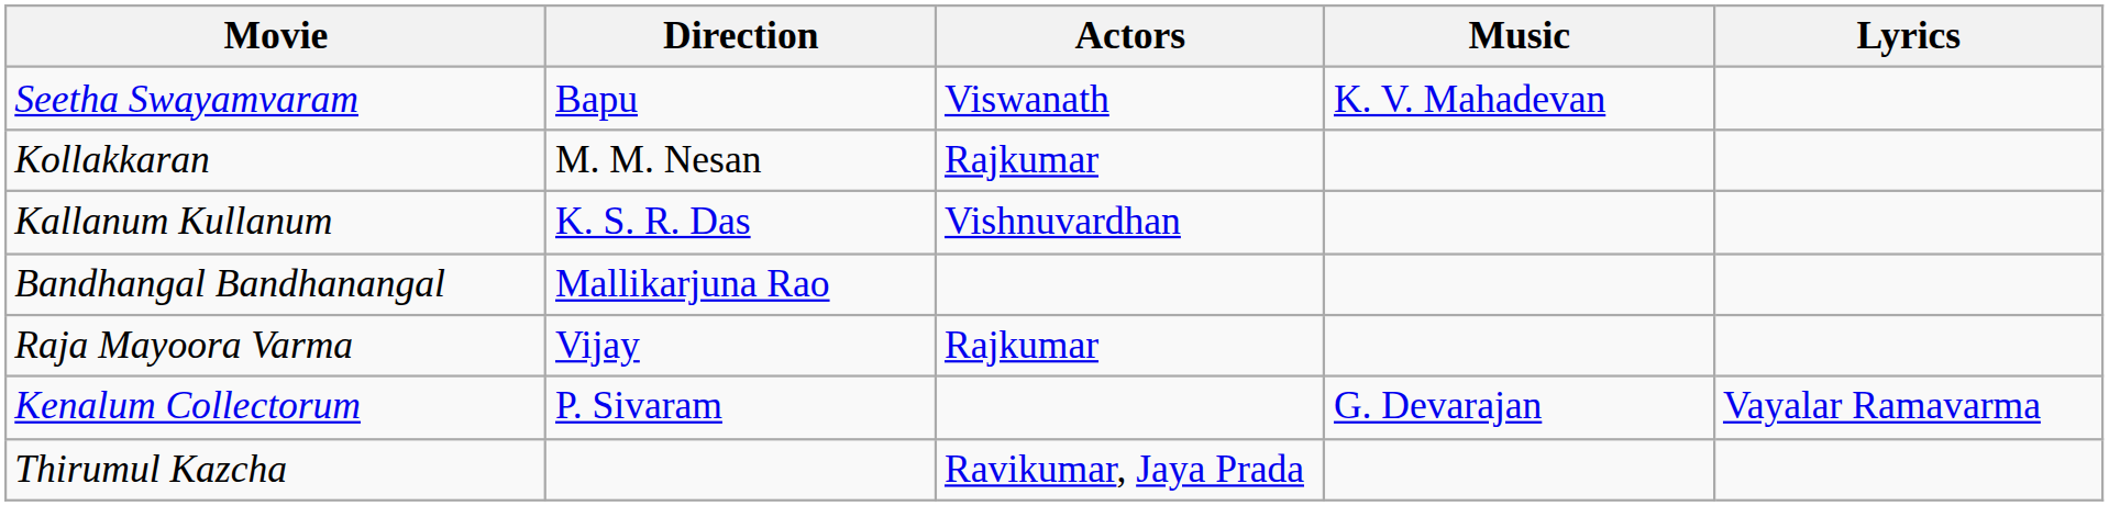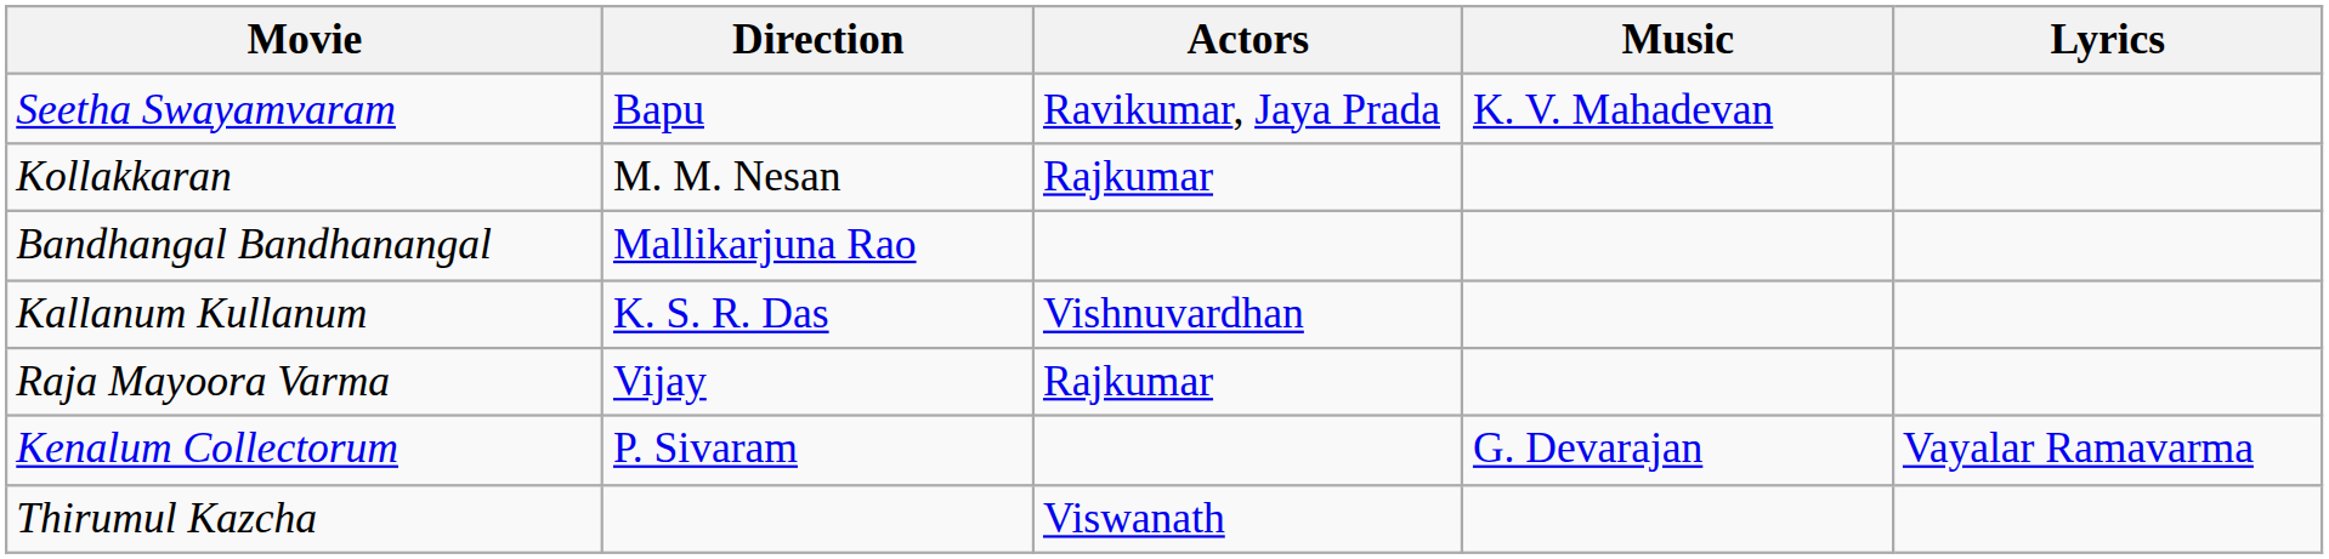 <table class="wikitable sortable">
 <tr>
 <th width="25%">Movie</th>
 <th width="18%">Direction</th>
 <th width="18%">Actors</th>
 <th width="18%">Music</th>
 <th width="18%">Lyrics</th>
 </tr>
 <tr valign="top">
 <td><em><a href='#'>Seetha Swayamvaram</a></em></td>
 <td><a href='#'>Bapu</a></td>
-<td><a href='#'>Viswanath</a></td>
+<td><a href='#'>Ravikumar</a>, <a href='#'>Jaya Prada</a></td>
 <td><a href='#'>K. V. Mahadevan</a></td>
 <td></td>
 </tr>
 <tr>
 <td><em>Kollakkaran</em></td>
 <td>M. M. Nesan</td>
 <td><a href='#'>Rajkumar</a></td>
 <td> </td>
 <td> </td>
 </tr>
 <tr valign="top">
-<td><em>Kallanum Kullanum</em></td>
-<td><a href='#'>K. S. R. Das</a></td>
-<td><a href='#'>Vishnuvardhan</a></td>
+<td><em>Bandhangal Bandhanangal</em></td>
+<td><a href='#'>Mallikarjuna Rao</a></td>
+<td> </td>
 <td> </td>
 <td> </td>
 </tr>
 <tr valign="top">
-<td><em>Bandhangal Bandhanangal</em></td>
-<td><a href='#'>Mallikarjuna Rao</a></td>
-<td> </td>
+<td><em>Kallanum Kullanum</em></td>
+<td><a href='#'>K. S. R. Das</a></td>
+<td><a href='#'>Vishnuvardhan</a></td>
 <td> </td>
 <td> </td>
 </tr>
 <tr valign="top">
 <td><em>Raja Mayoora Varma</em></td>
 <td><a href='#'>Vijay</a></td>
 <td><a href='#'>Rajkumar</a></td>
 <td> </td>
 <td> </td>
 </tr>
 <tr valign="top">
 <td><em><a href='#'>Kenalum Collectorum</a></em></td>
 <td><a href='#'>P. Sivaram</a></td>
 <td> </td>
 <td><a href='#'>G. Devarajan</a></td>
 <td><a href='#'>Vayalar Ramavarma</a></td>
 </tr>
 <tr>
 <td><em>Thirumul Kazcha</em></td>
 <td> </td>
-<td><a href='#'>Ravikumar</a>, <a href='#'>Jaya Prada</a></td>
+<td><a href='#'>Viswanath</a></td>
 <td> </td>
 <td> </td>
 </tr>
 </table>
